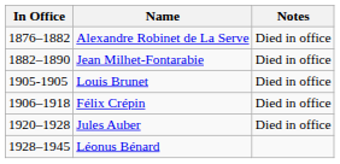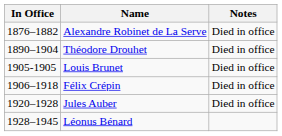 <table class="wikitable sortable">
 <tr>
 <th>In Office</th>
 <th>Name</th>
 <th>Notes</th>
 </tr>
 <tr>
 <td>1876–1882</td>
 <td><a href='#'>Alexandre Robinet de La Serve</a></td>
 <td>Died in office</td>
 </tr>
 <tr>
-<td>1882–1890</td>
-<td><a href='#'>Jean Milhet-Fontarabie</a></td>
+<td>1890–1904</td>
+<td><a href='#'>Théodore Drouhet</a></td>
 <td>Died in office</td>
 </tr>
 <tr>
 <td>1905-1905</td>
 <td><a href='#'>Louis Brunet</a></td>
 <td>Died in office</td>
 </tr>
 <tr>
 <td>1906–1918</td>
 <td><a href='#'>Félix Crépin</a></td>
 <td>Died in office</td>
 </tr>
 <tr>
 <td>1920–1928</td>
 <td><a href='#'>Jules Auber</a></td>
 <td>Died in office</td>
 </tr>
 <tr>
 <td>1928–1945</td>
 <td><a href='#'>Léonus Bénard</a></td>
 <td></td>
 </tr>
 </table>
